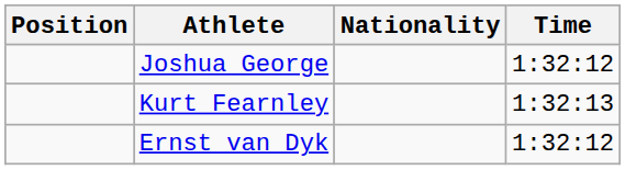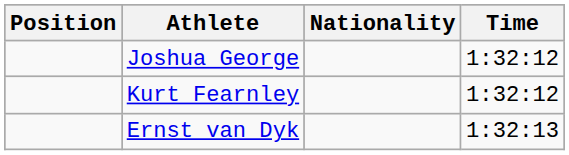 <table class="wikitable sortable" border="1">
 <tr>
 <th>Position</th>
 <th>Athlete</th>
 <th>Nationality</th>
 <th>Time</th>
 </tr>
 <tr>
 <td align=center></td>
 <td><a href='#'>Joshua George</a></td>
 <td></td>
 <td>1:32:12</td>
 </tr>
 <tr>
 <td align=center></td>
 <td><a href='#'>Kurt Fearnley</a></td>
 <td></td>
-<td>1:32:13</td>
+<td>1:32:12</td>
 </tr>
 <tr>
 <td align=center></td>
 <td><a href='#'>Ernst van Dyk</a></td>
 <td></td>
-<td>1:32:12</td>
+<td>1:32:13</td>
 </tr>
 </table>
